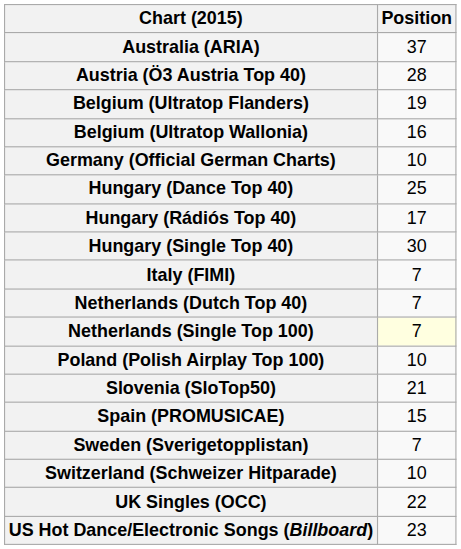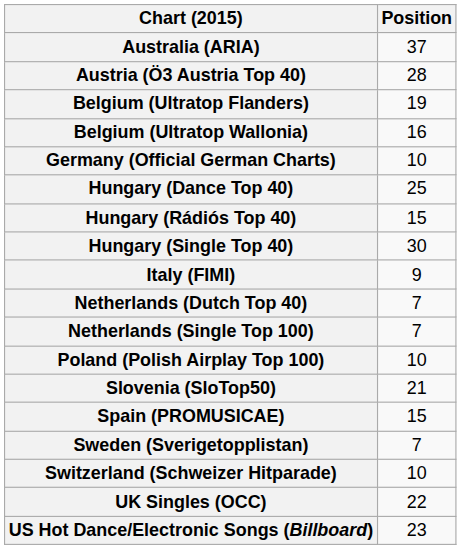 <table class="wikitable sortable plainrowheaders" style="text-align:center">
 <tr>
 <th scope="col">Chart (2015)</th>
 <th scope="col">Position</th>
 </tr>
 <tr>
 <th scope="row">Australia (ARIA)</th>
 <td>37</td>
 </tr>
 <tr>
 <th scope="row">Austria (Ö3 Austria Top 40)</th>
 <td>28</td>
 </tr>
 <tr>
 <th scope="row">Belgium (Ultratop Flanders)</th>
 <td>19</td>
 </tr>
 <tr>
 <th scope="row">Belgium (Ultratop Wallonia)</th>
 <td>16</td>
 </tr>
 <tr>
 <th scope="row">Germany (Official German Charts)</th>
 <td>10</td>
 </tr>
 <tr>
 <th scope="row">Hungary (Dance Top 40)</th>
 <td>25</td>
 </tr>
 <tr>
 <th scope="row">Hungary (Rádiós Top 40)</th>
-<td>17</td>
+<td>15</td>
 </tr>
 <tr>
 <th scope="row">Hungary (Single Top 40)</th>
 <td>30</td>
 </tr>
 <tr>
 <th scope="row">Italy (FIMI)</th>
-<td>7</td>
+<td>9</td>
 </tr>
 <tr>
 <th scope="row">Netherlands (Dutch Top 40)</th>
 <td>7</td>
 </tr>
 <tr>
 <th scope="row">Netherlands (Single Top 100)</th>
-<td style="background: lightyellow;">7</td>
+<td>7</td>
 </tr>
 <tr>
 <th scope="row">Poland (Polish Airplay Top 100)</th>
 <td>10</td>
 </tr>
 <tr>
 <th scope="row">Slovenia (SloTop50)</th>
 <td align=center>21</td>
 </tr>
 <tr>
 <th scope="row">Spain (PROMUSICAE)</th>
 <td>15</td>
 </tr>
 <tr>
 <th scope="row">Sweden (Sverigetopplistan)</th>
 <td>7</td>
 </tr>
 <tr>
 <th scope="row">Switzerland (Schweizer Hitparade)</th>
 <td>10</td>
 </tr>
 <tr>
 <th scope="row">UK Singles (OCC)</th>
 <td>22</td>
 </tr>
 <tr>
 <th scope="row">US Hot Dance/Electronic Songs (<em>Billboard</em>)</th>
 <td>23</td>
 </tr>
 </table>
